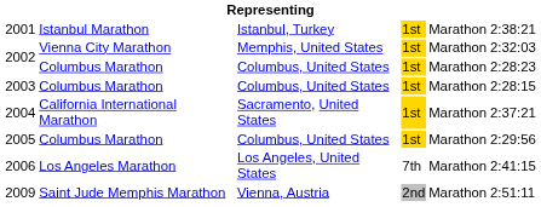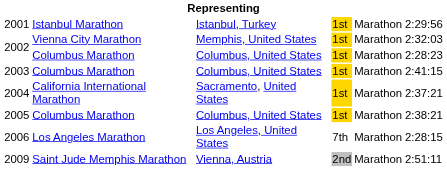 <table>
 <tr>
 <th colspan="6">Representing </th>
 </tr>
 <tr>
 <td>2001</td>
 <td><a href='#'>Istanbul Marathon</a></td>
 <td><a href='#'>Istanbul, Turkey</a></td>
 <td bgcolor="gold">1st</td>
 <td>Marathon</td>
-<td>2:38:21</td>
+<td>2:29:56</td>
 </tr>
 <tr>
 <td rowspan=2>2002</td>
 <td><a href='#'>Vienna City Marathon</a></td>
 <td><a href='#'>Memphis, United States</a></td>
 <td bgcolor="gold">1st</td>
 <td>Marathon</td>
 <td>2:32:03</td>
 </tr>
 <tr>
 <td><a href='#'>Columbus Marathon</a></td>
 <td><a href='#'>Columbus, United States</a></td>
 <td bgcolor="gold">1st</td>
 <td>Marathon</td>
 <td>2:28:23</td>
 </tr>
 <tr>
 <td>2003</td>
 <td><a href='#'>Columbus Marathon</a></td>
 <td><a href='#'>Columbus, United States</a></td>
 <td bgcolor="gold">1st</td>
 <td>Marathon</td>
-<td>2:28:15</td>
+<td>2:41:15</td>
 </tr>
 <tr>
 <td>2004</td>
 <td><a href='#'>California International Marathon</a></td>
 <td><a href='#'>Sacramento</a>, <a href='#'>United States</a></td>
 <td bgcolor="gold">1st</td>
 <td>Marathon</td>
 <td>2:37:21</td>
 </tr>
 <tr>
 <td>2005</td>
 <td><a href='#'>Columbus Marathon</a></td>
 <td><a href='#'>Columbus, United States</a></td>
 <td bgcolor="gold">1st</td>
 <td>Marathon</td>
-<td>2:29:56</td>
+<td>2:38:21</td>
 </tr>
 <tr>
 <td>2006</td>
 <td><a href='#'>Los Angeles Marathon</a></td>
 <td><a href='#'>Los Angeles, United States</a></td>
 <td>7th</td>
 <td>Marathon</td>
-<td>2:41:15</td>
+<td>2:28:15</td>
 </tr>
 <tr>
 <td>2009</td>
 <td><a href='#'>Saint Jude Memphis Marathon</a></td>
 <td><a href='#'>Vienna, Austria</a></td>
 <td bgcolor="silver">2nd</td>
 <td>Marathon</td>
 <td>2:51:11</td>
 </tr>
 </table>
